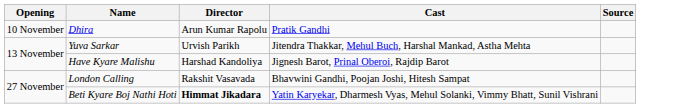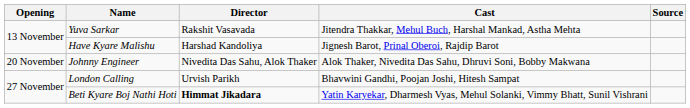 <table class="wikitable sortable">
 <tr>
 <th>Opening</th>
 <th>Name</th>
 <th>Director</th>
 <th>Cast</th>
 <th>Source</th>
 </tr>
 <tr>
-<td>10 November</td>
-<td><em><a href='#'>Dhira</a></em></td>
-<td>Arun Kumar Rapolu</td>
-<td><a href='#'>Pratik Gandhi</a></td>
-<td></td>
-</tr>
-<tr>
 <td rowspan=2>13 November</td>
 <td><em>Yuva Sarkar</em></td>
-<td>Urvish Parikh</td>
+<td>Rakshit Vasavada</td>
 <td>Jitendra Thakkar, <a href='#'>Mehul Buch</a>, Harshal Mankad, Astha Mehta</td>
 <td></td>
 </tr>
 <tr>
 <td><em>Have Kyare Malishu</em></td>
 <td>Harshad Kandoliya</td>
 <td>Jignesh Barot, <a href='#'>Prinal Oberoi</a>, Rajdip Barot</td>
 <td></td>
 </tr>
 <tr>
+<td rowspan=1>20 November</td>
+<td><em>Johnny Engineer</em></td>
+<td>Nivedita Das Sahu, Alok Thaker</td>
+<td>Alok Thaker, Nivedita Das Sahu, Dhruvi Soni, Bobby Makwana</td>
+<td></td>
+</tr>
+<tr>
 <td rowspan=2>27 November</td>
 <td><em>London Calling</em></td>
-<td>Rakshit Vasavada</td>
+<td>Urvish Parikh</td>
 <td>Bhavwini Gandhi, Poojan Joshi, Hitesh Sampat</td>
 <td></td>
 </tr>
 <tr>
 <td><em>Beti Kyare Boj Nathi Hoti</em></td>
 <td><strong>Himmat Jikadara</strong></td>
 <td><a href='#'>Yatin Karyekar</a>, Dharmesh Vyas, Mehul Solanki, Vimmy Bhatt, Sunil Vishrani</td>
 <td></td>
 </tr>
 </table>
